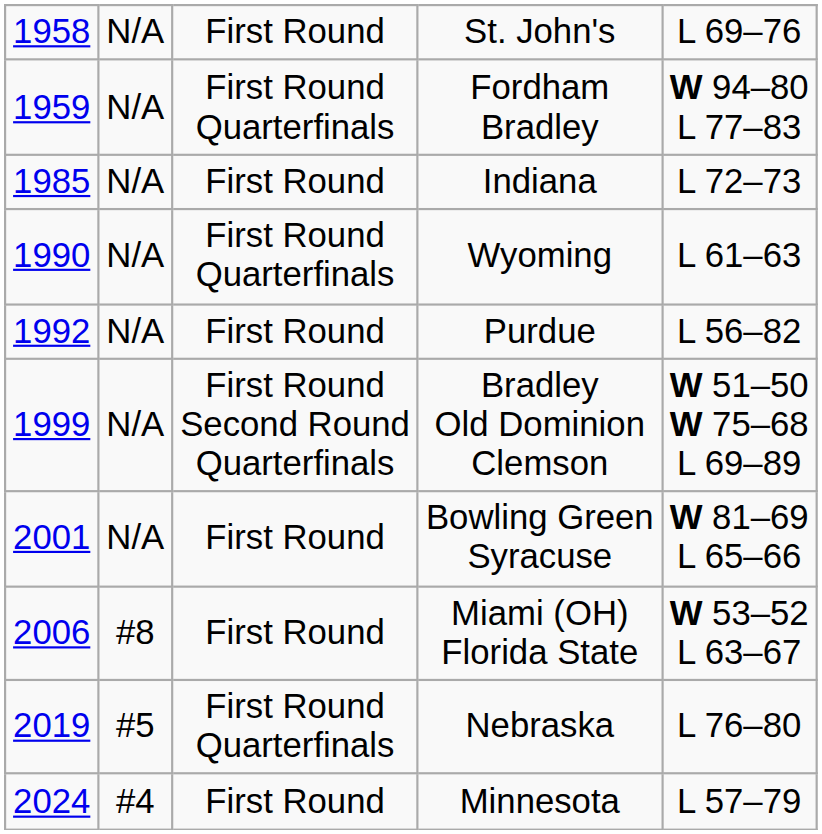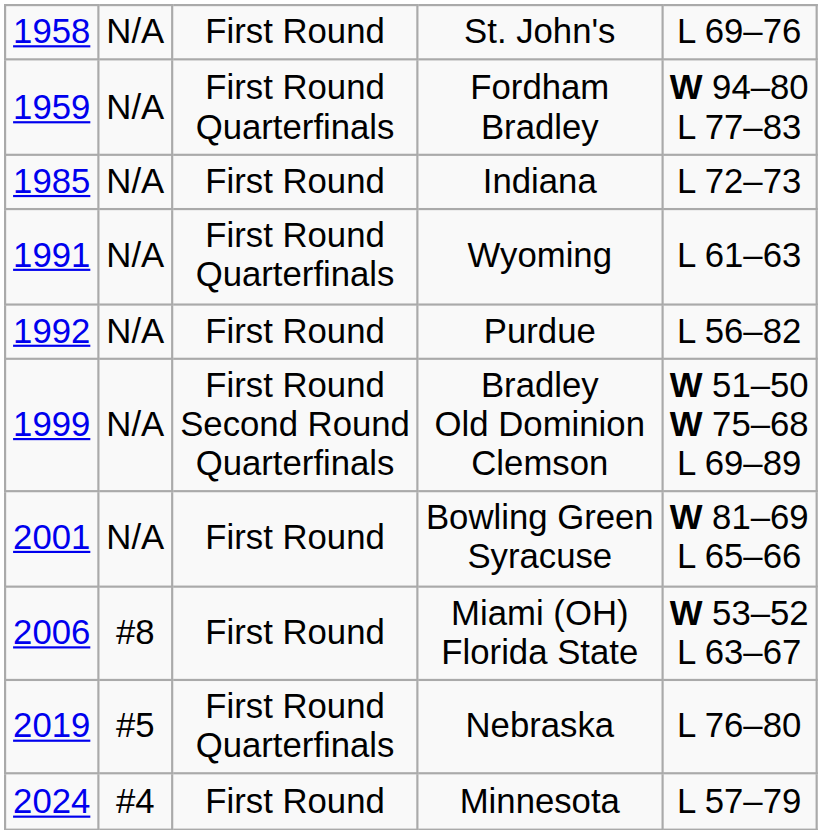 <table class="wikitable">
 <tr align="center">
 <td><a href='#'>1958</a></td>
 <td>N/A</td>
 <td>First Round</td>
 <td>St. John's</td>
 <td>L 69–76</td>
 </tr>
 <tr style="text-align:center;">
 <td><a href='#'>1959</a></td>
 <td>N/A</td>
 <td>First Round<br>Quarterfinals</td>
 <td>Fordham<br>Bradley</td>
 <td><strong>W</strong> 94–80<br>L 77–83</td>
 </tr>
 <tr style="text-align:center;">
 <td><a href='#'>1985</a></td>
 <td>N/A</td>
 <td>First Round</td>
 <td>Indiana</td>
 <td>L 72–73</td>
 </tr>
 <tr style="text-align:center;">
-<td><a href='#'>1990</a></td>
+<td><a href='#'>1991</a></td>
 <td>N/A</td>
 <td>First Round<br>Quarterfinals</td>
 <td>Wyoming</td>
 <td>L 61–63</td>
 </tr>
 <tr style="text-align:center;">
 <td><a href='#'>1992</a></td>
 <td>N/A</td>
 <td>First Round</td>
 <td>Purdue</td>
 <td>L 56–82</td>
 </tr>
 <tr style="text-align:center;">
 <td><a href='#'>1999</a></td>
 <td>N/A</td>
 <td>First Round<br>Second Round<br>Quarterfinals</td>
 <td>Bradley<br>Old Dominion<br>Clemson</td>
 <td><strong>W</strong> 51–50<br><strong>W</strong> 75–68<br>L 69–89</td>
 </tr>
 <tr style="text-align:center;">
 <td><a href='#'>2001</a></td>
 <td>N/A</td>
 <td>First Round</td>
 <td>Bowling Green<br>Syracuse</td>
 <td><strong>W</strong> 81–69<br>L 65–66</td>
 </tr>
 <tr style="text-align:center;">
 <td><a href='#'>2006</a></td>
 <td>#8</td>
 <td>First Round</td>
 <td>Miami (OH)<br>Florida State</td>
 <td><strong>W</strong> 53–52<br>L 63–67</td>
 </tr>
 <tr style="text-align:center;">
 <td><a href='#'>2019</a></td>
 <td>#5</td>
 <td>First Round<br>Quarterfinals</td>
 <td>Nebraska</td>
 <td>L 76–80</td>
 </tr>
 <tr style="text-align:center;">
 <td><a href='#'>2024</a></td>
 <td>#4</td>
 <td>First Round</td>
 <td>Minnesota</td>
 <td>L 57–79</td>
 </tr>
 </table>
